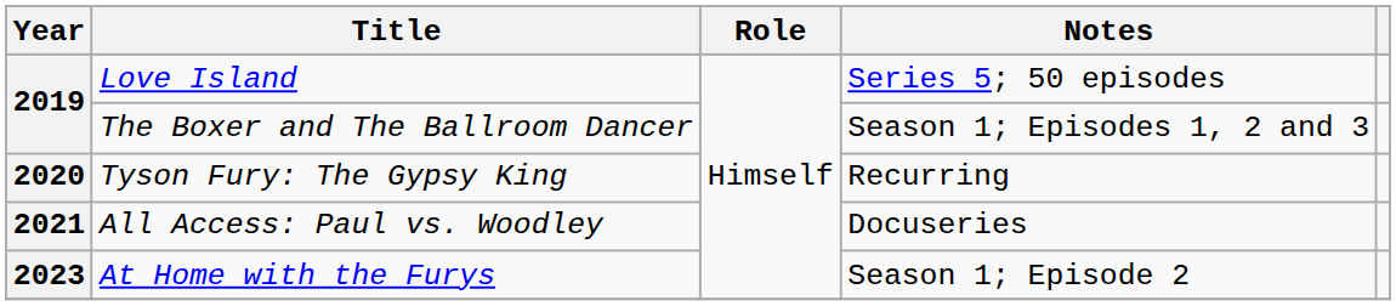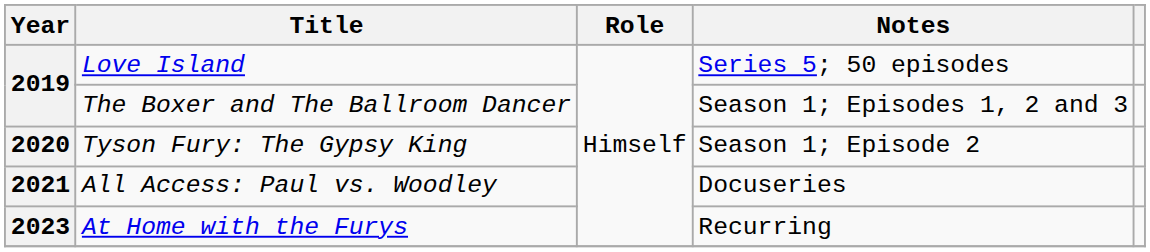 <table class="wikitable sortable plainrowheaders">
 <tr>
 <th scope="col">Year</th>
 <th scope="col">Title</th>
 <th scope="col">Role</th>
 <th scope="col" class="unsortable">Notes</th>
 <th scope="col" class="unsortable"></th>
 </tr>
 <tr>
 <th rowspan="2" scope="row">2019</th>
 <td scope="row"><em><a href='#'>Love Island</a></em></td>
 <td rowspan="5" scope="row">Himself</td>
 <td><a href='#'>Series 5</a>; 50 episodes</td>
 <td style="text-align:center;"></td>
 </tr>
 <tr>
 <td scope="row"><em>The Boxer and The Ballroom Dancer</em></td>
 <td>Season 1; Episodes 1, 2 and 3</td>
 <td style="text-align:center;"></td>
 </tr>
 <tr>
 <th scope="row">2020</th>
 <td scope="row"><em>Tyson Fury: The Gypsy King</em></td>
-<td>Recurring</td>
+<td>Season 1; Episode 2</td>
 <td style="text-align:center;"></td>
 </tr>
 <tr>
 <th scope="row">2021</th>
 <td scope="row"><em>All Access: Paul vs. Woodley</em></td>
 <td>Docuseries</td>
 <td style="text-align:center;"></td>
 </tr>
 <tr>
 <th scope="row">2023</th>
 <td scope="row"><em><a href='#'>At Home with the Furys</a></em></td>
-<td>Season 1; Episode 2</td>
+<td>Recurring</td>
 <td style="text-align:center;"></td>
 </tr>
 <tr>
 </tr>
 </table>
